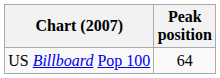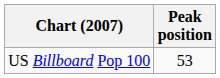 <table class="wikitable sortable">
 <tr>
 <th align="left">Chart (2007)</th>
 <th align="center">Peak<br>position</th>
 </tr>
 <tr>
 </tr>
 <tr>
 </tr>
 <tr>
 <td align="left">US <em><a href='#'>Billboard</a></em> <a href='#'>Pop 100</a></td>
-<td align="center">64</td>
+<td align="center">53</td>
 </tr>
 <tr>
 </tr>
 <tr>
 </tr>
 </table>
